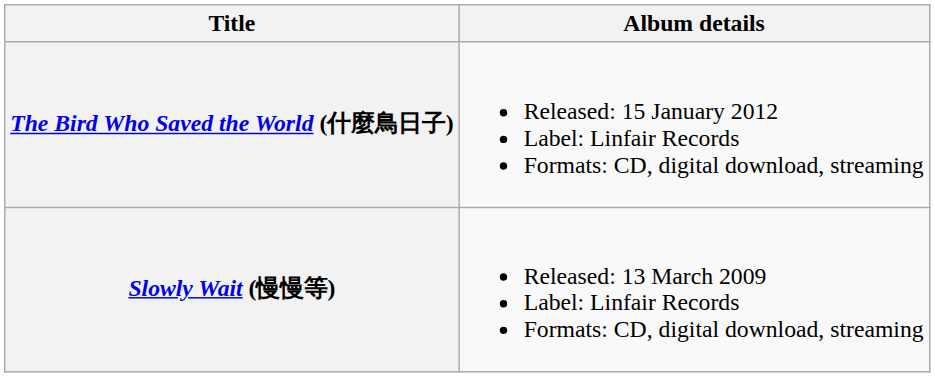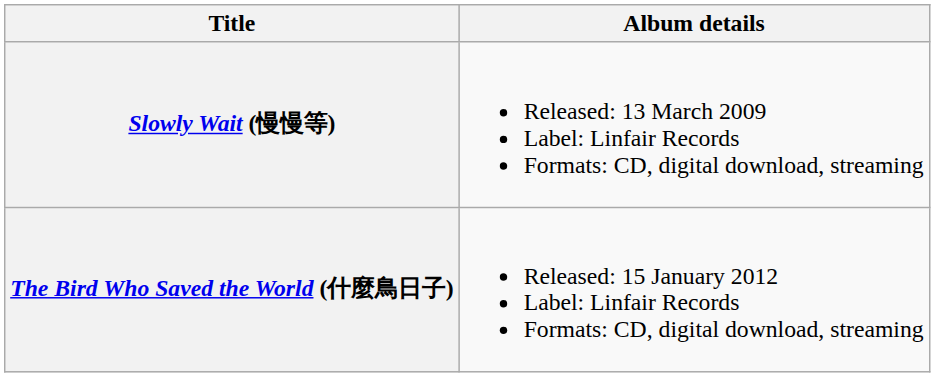 <table class="wikitable plainrowheaders">
 <tr>
 <th rowspan="1">Title</th>
 <th rowspan="1">Album details</th>
 </tr>
 <tr>
+<th scope="row"><em><a href='#'>Slowly Wait</a></em> (慢慢等)</th>
+<td><br><ul><li>Released: 13 March 2009</li><li>Label: Linfair Records</li><li>Formats: CD, digital download, streaming</li></ul></td>
+</tr>
+<tr>
 <th scope="row"><em><a href='#'>The Bird Who Saved the World</a></em> (什麼鳥日子)</th>
 <td><br><ul><li>Released: 15 January 2012</li><li>Label: Linfair Records</li><li>Formats: CD, digital download, streaming</li></ul></td>
 </tr>
-<tr>
-<th scope="row"><em><a href='#'>Slowly Wait</a></em> (慢慢等)</th>
-<td><br><ul><li>Released: 13 March 2009</li><li>Label: Linfair Records</li><li>Formats: CD, digital download, streaming</li></ul></td>
-</tr>
 </table>
